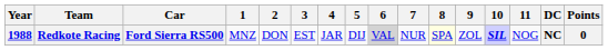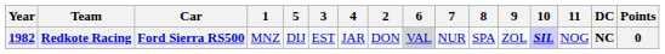 <table class="wikitable" style="text-align:center; font-size:95%">
 <tr>
 <th>Year</th>
 <th>Team</th>
 <th>Car</th>
 <th>1</th>
-<th>2</th>
+<th>5</th>
 <th>3</th>
 <th>4</th>
-<th>5</th>
+<th>2</th>
 <th>6</th>
 <th>7</th>
 <th>8</th>
 <th>9</th>
 <th>10</th>
 <th>11</th>
 <th>DC</th>
 <th>Points</th>
 </tr>
 <tr>
-<th><a href='#'>1988</a></th>
+<th><a href='#'>1982</a></th>
 <th> <a href='#'>Redkote Racing</a></th>
 <th><a href='#'>Ford Sierra RS500</a></th>
 <td><a href='#'>MNZ</a></td>
-<td><a href='#'>DON</a></td>
+<td><a href='#'>DIJ</a></td>
 <td><a href='#'>EST</a></td>
 <td><a href='#'>JAR</a></td>
-<td><a href='#'>DIJ</a></td>
+<td><a href='#'>DON</a></td>
 <td style="background: lightgrey;"><a href='#'>VAL</a></td>
 <td><a href='#'>NUR</a></td>
-<td style="background: lightyellow;"><a href='#'>SPA</a></td>
+<td><a href='#'>SPA</a></td>
 <td><a href='#'>ZOL</a></td>
 <td style="background:#cfcfff;"><strong><em><a href='#'>SIL</a></em></strong><br></td>
 <td><a href='#'>NOG</a></td>
 <th>NC</th>
 <th>0</th>
 </tr>
 </table>
